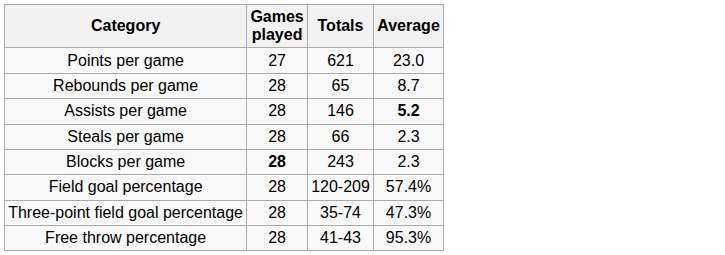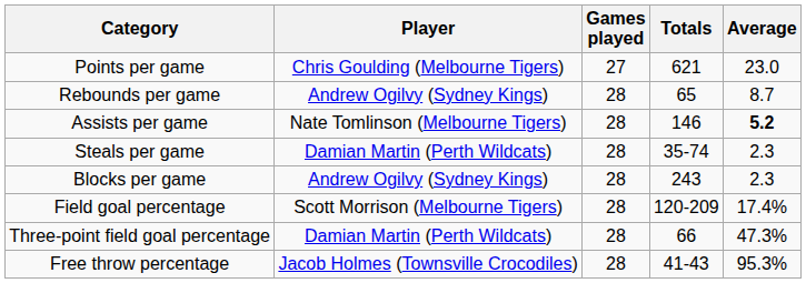 <table class="wikitable" style="text-align:center">
 <tr>
 <th>Category</th>
+<th>Player</th>
 <th>Games<br>played</th>
 <th>Totals</th>
 <th>Average</th>
 </tr>
 <tr>
 <td>Points per game</td>
+<td><a href='#'>Chris Goulding</a> (<a href='#'>Melbourne Tigers</a>)</td>
 <td>27</td>
 <td>621</td>
 <td>23.0</td>
 </tr>
 <tr>
 <td>Rebounds per game</td>
+<td><a href='#'>Andrew Ogilvy</a> (<a href='#'>Sydney Kings</a>)</td>
 <td>28</td>
 <td>65</td>
 <td>8.7</td>
 </tr>
 <tr>
 <td>Assists per game</td>
+<td>Nate Tomlinson (<a href='#'>Melbourne Tigers</a>)</td>
 <td>28</td>
 <td>146</td>
 <td><strong>5.2</strong></td>
 </tr>
 <tr>
 <td>Steals per game</td>
+<td><a href='#'>Damian Martin</a> (<a href='#'>Perth Wildcats</a>)</td>
 <td>28</td>
-<td>66</td>
+<td>35-74</td>
 <td>2.3</td>
 </tr>
 <tr>
 <td>Blocks per game</td>
-<td><strong>28</strong></td>
+<td><a href='#'>Andrew Ogilvy</a> (<a href='#'>Sydney Kings</a>)</td>
+<td>28</td>
 <td>243</td>
 <td>2.3</td>
 </tr>
 <tr>
 <td>Field goal percentage</td>
+<td>Scott Morrison (<a href='#'>Melbourne Tigers</a>)</td>
 <td>28</td>
 <td>120-209</td>
-<td>57.4%</td>
+<td>17.4%</td>
 </tr>
 <tr>
 <td>Three-point field goal percentage</td>
+<td><a href='#'>Damian Martin</a> (<a href='#'>Perth Wildcats</a>)</td>
 <td>28</td>
-<td>35-74</td>
+<td>66</td>
 <td>47.3%</td>
 </tr>
 <tr>
 <td>Free throw percentage</td>
+<td><a href='#'>Jacob Holmes</a> (<a href='#'>Townsville Crocodiles</a>)</td>
 <td>28</td>
 <td>41-43</td>
 <td>95.3%</td>
 </tr>
 </table>
